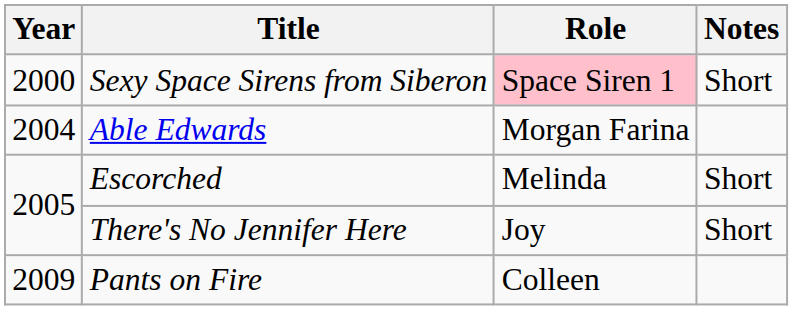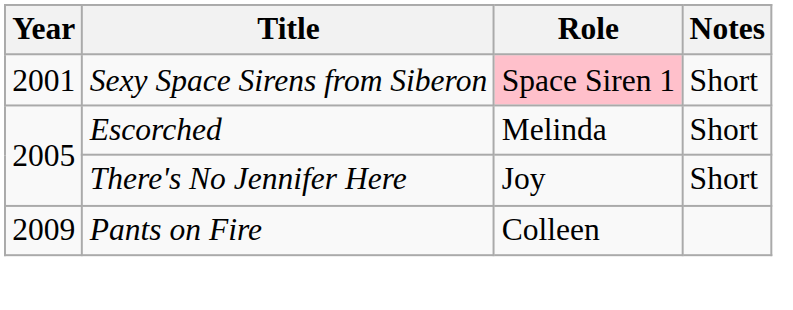 <table class="wikitable plainrowheaders sortable" style="margin-right: 0;">
 <tr>
 <th>Year</th>
 <th>Title</th>
 <th>Role</th>
 <th>Notes</th>
 </tr>
 <tr>
-<td>2000</td>
+<td>2001</td>
 <td><em>Sexy Space Sirens from Siberon</em></td>
 <td style="background: pink;">Space Siren 1</td>
 <td>Short</td>
-</tr>
-<tr>
-<td>2004</td>
-<td><em><a href='#'>Able Edwards</a></em></td>
-<td>Morgan Farina</td>
-<td></td>
 </tr>
 <tr>
 <td rowspan="2">2005</td>
 <td><em>Escorched</em></td>
 <td>Melinda</td>
 <td>Short</td>
 </tr>
 <tr>
 <td><em>There's No Jennifer Here</em></td>
 <td>Joy</td>
 <td>Short</td>
 </tr>
 <tr>
 <td>2009</td>
 <td><em>Pants on Fire</em></td>
 <td>Colleen</td>
 <td></td>
 </tr>
 </table>
